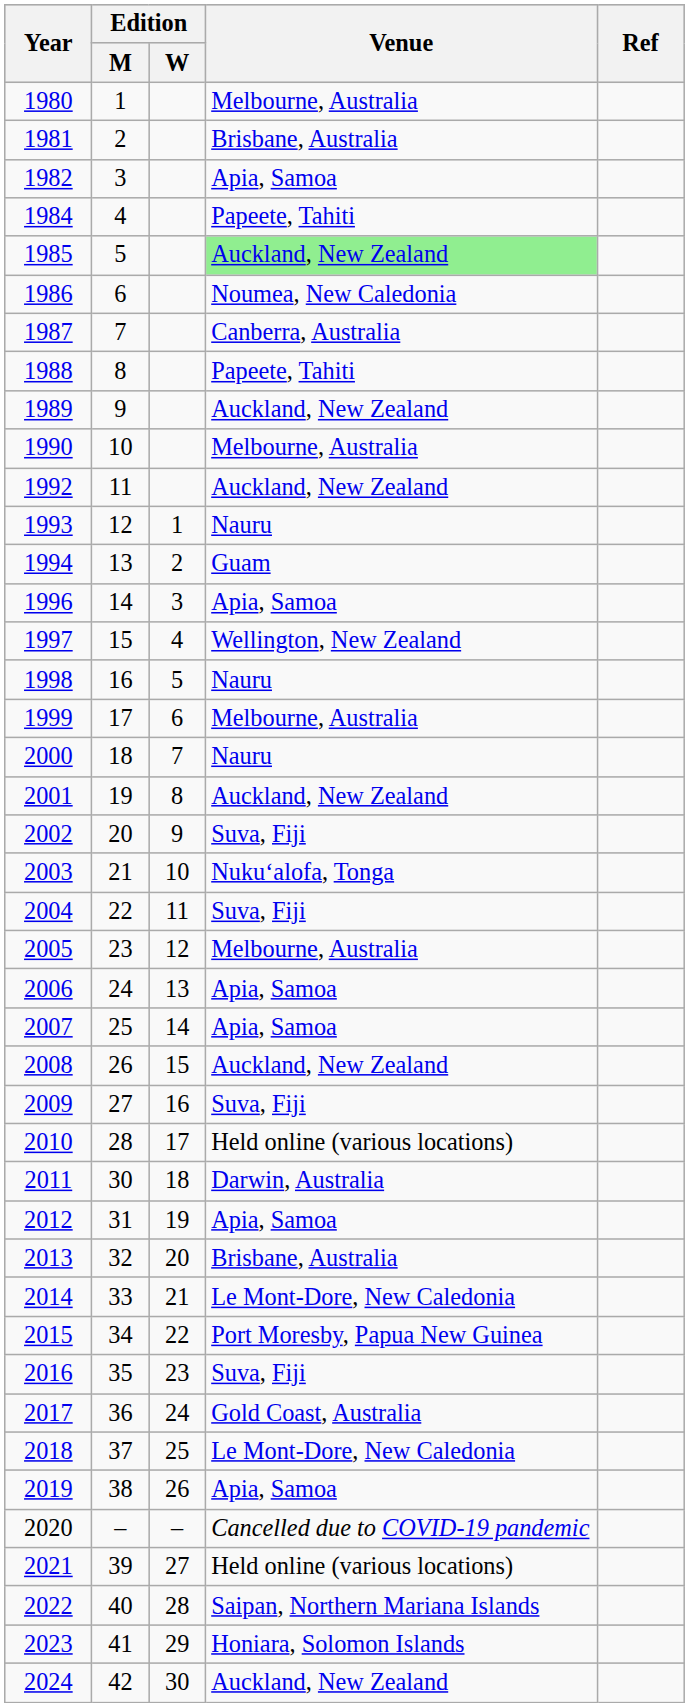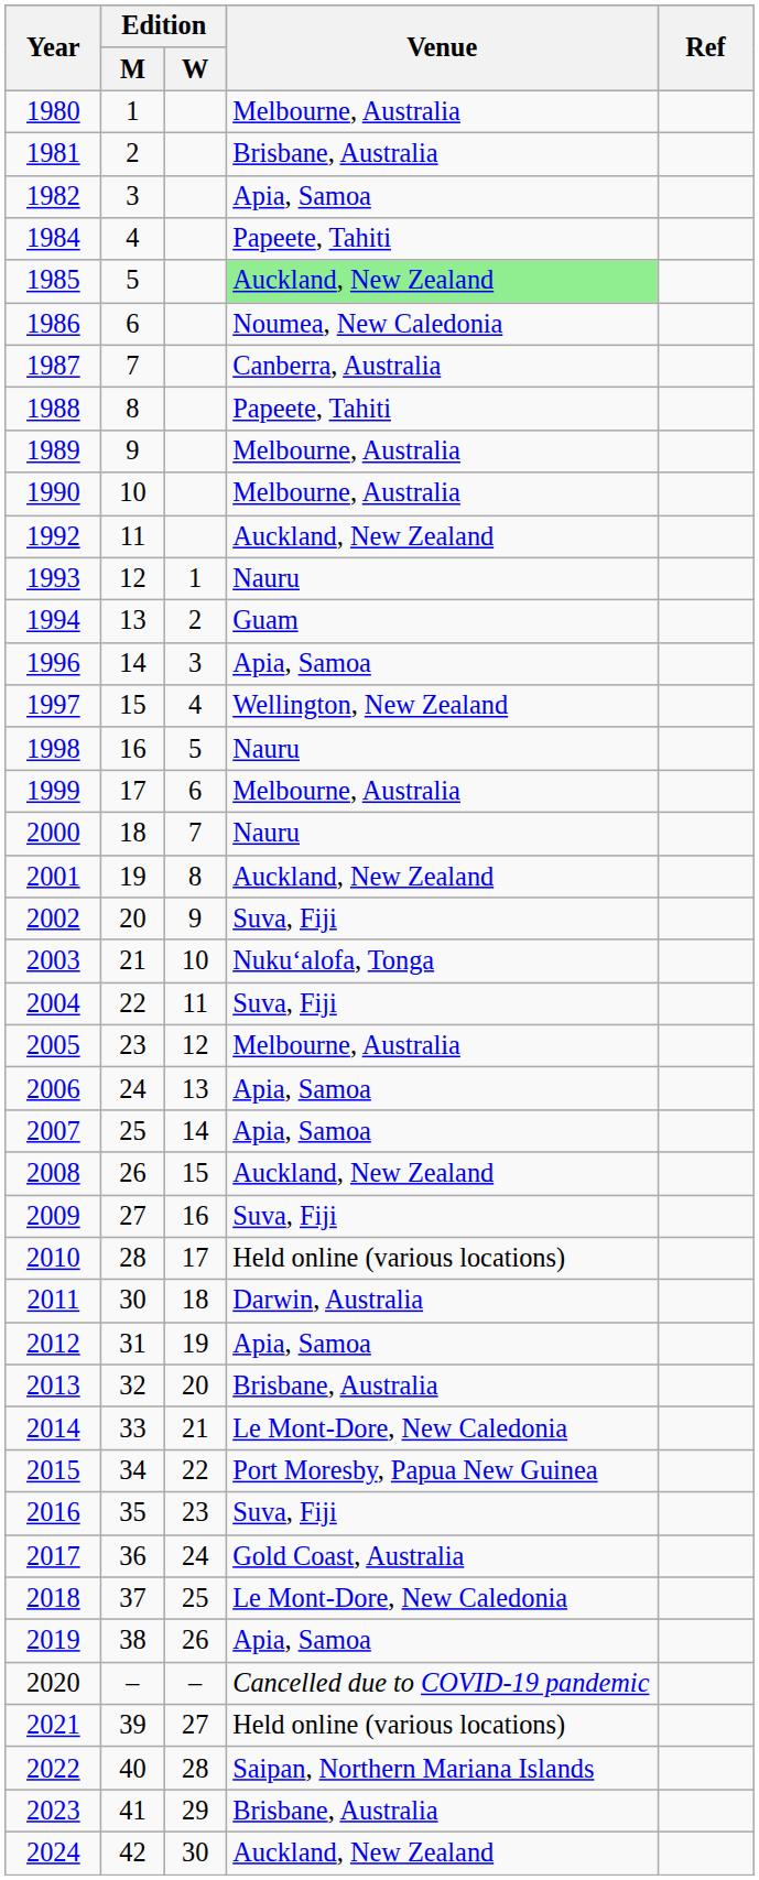 <table class="wikitable" style="text-align:center;">
 <tr bgcolor="cccccc">
 <th rowspan=2 width=50>Year</th>
 <th colspan=2>Edition</th>
 <th rowspan=2 width=250>Venue</th>
 <th rowspan=2 width=50>Ref</th>
 </tr>
 <tr>
 <th width=30>M</th>
 <th width=30>W</th>
 </tr>
 <tr>
 <td><a href='#'>1980</a></td>
 <td>1</td>
 <td></td>
 <td align=left> <a href='#'>Melbourne</a>, <a href='#'>Australia</a></td>
 <td></td>
 </tr>
 <tr>
 <td><a href='#'>1981</a></td>
 <td>2</td>
 <td></td>
 <td align=left> <a href='#'>Brisbane</a>, <a href='#'>Australia</a></td>
 <td></td>
 </tr>
 <tr>
 <td><a href='#'>1982</a></td>
 <td>3</td>
 <td></td>
 <td align=left> <a href='#'>Apia</a>, <a href='#'>Samoa</a></td>
 <td></td>
 </tr>
 <tr>
 <td><a href='#'>1984</a></td>
 <td>4</td>
 <td></td>
 <td align=left> <a href='#'>Papeete</a>, <a href='#'>Tahiti</a></td>
 <td></td>
 </tr>
 <tr>
 <td><a href='#'>1985</a></td>
 <td>5</td>
 <td></td>
 <td align=left style="background: lightgreen;"> <a href='#'>Auckland</a>, <a href='#'>New Zealand</a></td>
 <td></td>
 </tr>
 <tr>
 <td><a href='#'>1986</a></td>
 <td>6</td>
 <td></td>
 <td align=left> <a href='#'>Noumea</a>, <a href='#'>New Caledonia</a></td>
 <td></td>
 </tr>
 <tr>
 <td><a href='#'>1987</a></td>
 <td>7</td>
 <td></td>
 <td align=left> <a href='#'>Canberra</a>, <a href='#'>Australia</a></td>
 <td></td>
 </tr>
 <tr>
 <td><a href='#'>1988</a></td>
 <td>8</td>
 <td></td>
 <td align=left> <a href='#'>Papeete</a>, <a href='#'>Tahiti</a></td>
 <td></td>
 </tr>
 <tr>
 <td><a href='#'>1989</a></td>
 <td>9</td>
 <td></td>
-<td align=left> <a href='#'>Auckland</a>, <a href='#'>New Zealand</a></td>
+<td align=left> <a href='#'>Melbourne</a>, <a href='#'>Australia</a></td>
 <td></td>
 </tr>
 <tr>
 <td><a href='#'>1990</a></td>
 <td>10</td>
 <td></td>
 <td align=left> <a href='#'>Melbourne</a>, <a href='#'>Australia</a></td>
 <td></td>
 </tr>
 <tr>
 <td><a href='#'>1992</a></td>
 <td>11</td>
 <td></td>
 <td align=left> <a href='#'>Auckland</a>, <a href='#'>New Zealand</a></td>
 <td></td>
 </tr>
 <tr>
 <td><a href='#'>1993</a></td>
 <td>12</td>
 <td>1</td>
 <td align=left> <a href='#'>Nauru</a></td>
 <td></td>
 </tr>
 <tr>
 <td><a href='#'>1994</a></td>
 <td>13</td>
 <td>2</td>
 <td align=left> <a href='#'>Guam</a></td>
 <td></td>
 </tr>
 <tr>
 <td><a href='#'>1996</a></td>
 <td>14</td>
 <td>3</td>
 <td align=left> <a href='#'>Apia</a>, <a href='#'>Samoa</a></td>
 <td></td>
 </tr>
 <tr>
 <td><a href='#'>1997</a></td>
 <td>15</td>
 <td>4</td>
 <td align=left> <a href='#'>Wellington</a>, <a href='#'>New Zealand</a></td>
 <td></td>
 </tr>
 <tr>
 <td><a href='#'>1998</a></td>
 <td>16</td>
 <td>5</td>
 <td align=left> <a href='#'>Nauru</a></td>
 <td></td>
 </tr>
 <tr>
 <td><a href='#'>1999</a></td>
 <td>17</td>
 <td>6</td>
 <td align=left> <a href='#'>Melbourne</a>, <a href='#'>Australia</a></td>
 <td></td>
 </tr>
 <tr>
 <td><a href='#'>2000</a></td>
 <td>18</td>
 <td>7</td>
 <td align=left> <a href='#'>Nauru</a></td>
 <td></td>
 </tr>
 <tr>
 <td><a href='#'>2001</a></td>
 <td>19</td>
 <td>8</td>
 <td align=left> <a href='#'>Auckland</a>, <a href='#'>New Zealand</a></td>
 <td></td>
 </tr>
 <tr>
 <td><a href='#'>2002</a></td>
 <td>20</td>
 <td>9</td>
 <td align=left> <a href='#'>Suva</a>, <a href='#'>Fiji</a></td>
 <td></td>
 </tr>
 <tr>
 <td><a href='#'>2003</a></td>
 <td>21</td>
 <td>10</td>
 <td align=left> <a href='#'>Nukuʻalofa</a>, <a href='#'>Tonga</a></td>
 <td></td>
 </tr>
 <tr>
 <td><a href='#'>2004</a></td>
 <td>22</td>
 <td>11</td>
 <td align=left> <a href='#'>Suva</a>, <a href='#'>Fiji</a></td>
 <td></td>
 </tr>
 <tr>
 <td><a href='#'>2005</a></td>
 <td>23</td>
 <td>12</td>
 <td align=left> <a href='#'>Melbourne</a>, <a href='#'>Australia</a></td>
 <td></td>
 </tr>
 <tr>
 <td><a href='#'>2006</a></td>
 <td>24</td>
 <td>13</td>
 <td align=left> <a href='#'>Apia</a>, <a href='#'>Samoa</a></td>
 <td></td>
 </tr>
 <tr>
 <td><a href='#'>2007</a></td>
 <td>25</td>
 <td>14</td>
 <td align=left> <a href='#'>Apia</a>, <a href='#'>Samoa</a></td>
 <td></td>
 </tr>
 <tr>
 <td><a href='#'>2008</a></td>
 <td>26</td>
 <td>15</td>
 <td align=left> <a href='#'>Auckland</a>, <a href='#'>New Zealand</a></td>
 <td></td>
 </tr>
 <tr>
 <td><a href='#'>2009</a></td>
 <td>27</td>
 <td>16</td>
 <td align=left> <a href='#'>Suva</a>, <a href='#'>Fiji</a></td>
 <td></td>
 </tr>
 <tr>
 <td><a href='#'>2010</a></td>
 <td>28</td>
 <td>17</td>
 <td align=left>Held online (various locations)</td>
 <td></td>
 </tr>
 <tr>
 <td><a href='#'>2011</a></td>
 <td>30</td>
 <td>18</td>
 <td align=left> <a href='#'>Darwin</a>, <a href='#'>Australia</a></td>
 <td></td>
 </tr>
 <tr>
 <td><a href='#'>2012</a></td>
 <td>31</td>
 <td>19</td>
 <td align=left> <a href='#'>Apia</a>, <a href='#'>Samoa</a></td>
 <td></td>
 </tr>
 <tr>
 <td><a href='#'>2013</a></td>
 <td>32</td>
 <td>20</td>
 <td align=left> <a href='#'>Brisbane</a>, <a href='#'>Australia</a></td>
 <td></td>
 </tr>
 <tr>
 <td><a href='#'>2014</a></td>
 <td>33</td>
 <td>21</td>
 <td align=left> <a href='#'>Le Mont-Dore</a>, <a href='#'>New Caledonia</a></td>
 <td></td>
 </tr>
 <tr>
 <td><a href='#'>2015</a></td>
 <td>34</td>
 <td>22</td>
 <td align=left> <a href='#'>Port Moresby</a>, <a href='#'>Papua New Guinea</a></td>
 <td></td>
 </tr>
 <tr>
 <td><a href='#'>2016</a></td>
 <td>35</td>
 <td>23</td>
 <td align=left> <a href='#'>Suva</a>, <a href='#'>Fiji</a></td>
 <td></td>
 </tr>
 <tr>
 <td><a href='#'>2017</a></td>
 <td>36</td>
 <td>24</td>
 <td align=left> <a href='#'>Gold Coast</a>, <a href='#'>Australia</a></td>
 <td></td>
 </tr>
 <tr>
 <td><a href='#'>2018</a></td>
 <td>37</td>
 <td>25</td>
 <td align=left> <a href='#'>Le Mont-Dore</a>, <a href='#'>New Caledonia</a></td>
 <td></td>
 </tr>
 <tr>
 <td><a href='#'>2019</a></td>
 <td>38</td>
 <td>26</td>
 <td align=left> <a href='#'>Apia</a>, <a href='#'>Samoa</a></td>
 <td></td>
 </tr>
 <tr>
 <td>2020</td>
 <td>–</td>
 <td>–</td>
 <td align=left><em>Cancelled due to <a href='#'>COVID-19 pandemic</a></em></td>
 <td></td>
 </tr>
 <tr>
 <td><a href='#'>2021</a></td>
 <td>39</td>
 <td>27</td>
 <td align=left>Held online (various locations)</td>
 <td></td>
 </tr>
 <tr>
 <td><a href='#'>2022</a></td>
 <td>40</td>
 <td>28</td>
 <td align=left> <a href='#'>Saipan</a>, <a href='#'>Northern Mariana Islands</a></td>
 <td></td>
 </tr>
 <tr>
 <td><a href='#'>2023</a></td>
 <td>41</td>
 <td>29</td>
-<td align=left> <a href='#'>Honiara</a>, <a href='#'>Solomon Islands</a></td>
+<td align=left> <a href='#'>Brisbane</a>, <a href='#'>Australia</a></td>
 <td></td>
 </tr>
 <tr>
 <td><a href='#'>2024</a></td>
 <td>42</td>
 <td>30</td>
 <td align=left> <a href='#'>Auckland</a>, <a href='#'>New Zealand</a></td>
 <td></td>
 </tr>
 </table>
